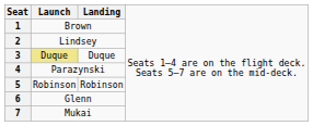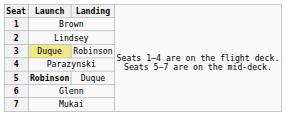 <table class="wikitable" style="text-align:center">
 <tr>
 <th>Seat</th>
 <th>Launch</th>
 <th>Landing</th>
 <td rowspan=8><br>Seats 1–4 are on the flight deck.<br>Seats 5–7 are on the mid-deck.</td>
 </tr>
 <tr>
 <th>1</th>
 <td colspan=2>Brown</td>
 </tr>
 <tr>
 <th>2</th>
 <td colspan=2>Lindsey</td>
 </tr>
 <tr>
 <th>3</th>
 <td style="background: khaki;">Duque</td>
-<td>Duque</td>
+<td>Robinson</td>
 </tr>
 <tr>
 <th>4</th>
 <td colspan=2>Parazynski</td>
 </tr>
 <tr>
 <th>5</th>
-<td>Robinson</td>
-<td>Robinson</td>
+<td><strong>Robinson</strong></td>
+<td>Duque</td>
 </tr>
 <tr>
 <th>6</th>
 <td colspan=2>Glenn</td>
 </tr>
 <tr>
 <th>7</th>
 <td colspan=2>Mukai</td>
 </tr>
 </table>
